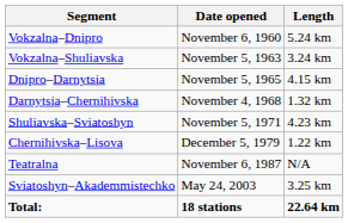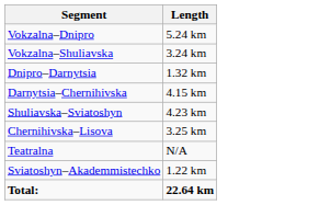 <table class="wikitable" style="border-collapse: collapse; text-align: left;">
 <tr>
 <th>Segment</th>
-<th>Date opened</th>
 <th>Length</th>
 </tr>
 <tr>
 <td style="text-align: left;"><a href='#'>Vokzalna</a>–<a href='#'>Dnipro</a></td>
-<td>November 6, 1960</td>
 <td>5.24 km</td>
 </tr>
 <tr>
 <td style="text-align: left;"><a href='#'>Vokzalna</a>–<a href='#'>Shuliavska</a></td>
-<td>November 5, 1963</td>
 <td>3.24 km</td>
 </tr>
 <tr>
 <td style="text-align: left;"><a href='#'>Dnipro</a>–<a href='#'>Darnytsia</a></td>
-<td>November 5, 1965</td>
+<td>1.32 km</td>
+</tr>
+<tr>
+<td style="text-align: left;"><a href='#'>Darnytsia</a>–<a href='#'>Chernihivska</a></td>
 <td>4.15 km</td>
 </tr>
 <tr>
-<td style="text-align: left;"><a href='#'>Darnytsia</a>–<a href='#'>Chernihivska</a></td>
-<td>November 4, 1968</td>
-<td>1.32 km</td>
-</tr>
-<tr>
 <td style="text-align: left;"><a href='#'>Shuliavska</a>–<a href='#'>Sviatoshyn</a></td>
-<td>November 5, 1971</td>
 <td>4.23 km</td>
 </tr>
 <tr>
 <td style="text-align: left;"><a href='#'>Chernihivska</a>–<a href='#'>Lisova</a></td>
-<td>December 5, 1979</td>
-<td>1.22 km</td>
+<td>3.25 km</td>
 </tr>
 <tr>
 <td style="text-align: left;"><a href='#'>Teatralna</a></td>
-<td>November 6, 1987</td>
 <td>N/A</td>
 </tr>
 <tr>
 <td style="text-align: left;"><a href='#'>Sviatoshyn</a>–<a href='#'>Akademmistechko</a></td>
-<td>May 24, 2003</td>
-<td>3.25 km</td>
+<td>1.22 km</td>
 </tr>
 <tr>
 <td><strong>Total:</strong></td>
-<td><strong>18 stations</strong></td>
 <td><strong>22.64 km</strong></td>
 </tr>
 </table>
